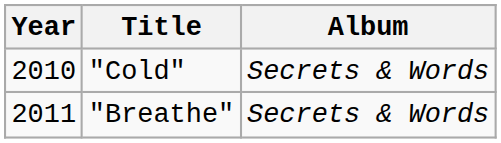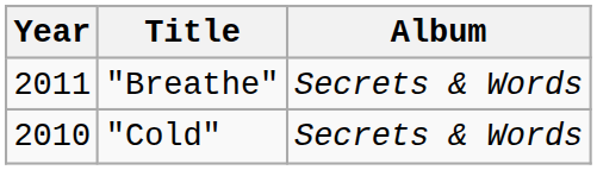 <table class="wikitable">
 <tr>
 <th>Year</th>
 <th>Title</th>
 <th>Album</th>
 </tr>
 <tr>
+<td>2011</td>
+<td>"Breathe"</td>
+<td><em>Secrets & Words</em></td>
+</tr>
+<tr>
 <td>2010</td>
 <td>"Cold"</td>
 <td><em>Secrets & Words</em></td>
 </tr>
-<tr>
-<td>2011</td>
-<td>"Breathe"</td>
-<td><em>Secrets & Words</em></td>
-</tr>
 </table>
